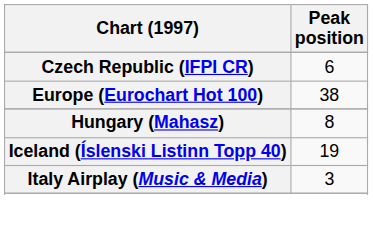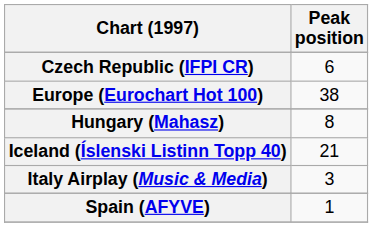 <table class="wikitable sortable plainrowheaders" style="text-align:center">
 <tr>
 <th scope="col">Chart (1997)</th>
 <th scope="col">Peak<br>position</th>
 </tr>
 <tr>
 </tr>
 <tr>
 </tr>
 <tr>
 </tr>
 <tr>
 <th scope="row">Czech Republic (<a href='#'>IFPI CR</a>)</th>
 <td>6</td>
 </tr>
 <tr>
 <th scope="row">Europe (<a href='#'>Eurochart Hot 100</a>)</th>
 <td>38</td>
 </tr>
 <tr>
 </tr>
 <tr>
 </tr>
 <tr>
 <th scope="row">Hungary (<a href='#'>Mahasz</a>)</th>
 <td>8</td>
 </tr>
 <tr>
 <th scope="row">Iceland (<a href='#'>Íslenski Listinn Topp 40</a>)</th>
-<td>19</td>
+<td>21</td>
 </tr>
 <tr>
 <th scope="row">Italy Airplay (<em><a href='#'>Music & Media</a></em>)</th>
 <td>3</td>
 </tr>
 <tr>
 </tr>
 <tr>
+</tr>
+<tr>
+<th scope="row">Spain (<a href='#'>AFYVE</a>)</th>
+<td>1</td>
 </tr>
 <tr>
 </tr>
 <tr>
 </tr>
 <tr>
 </tr>
 <tr>
 </tr>
 <tr>
 </tr>
 <tr>
 </tr>
 <tr>
 </tr>
 </table>
